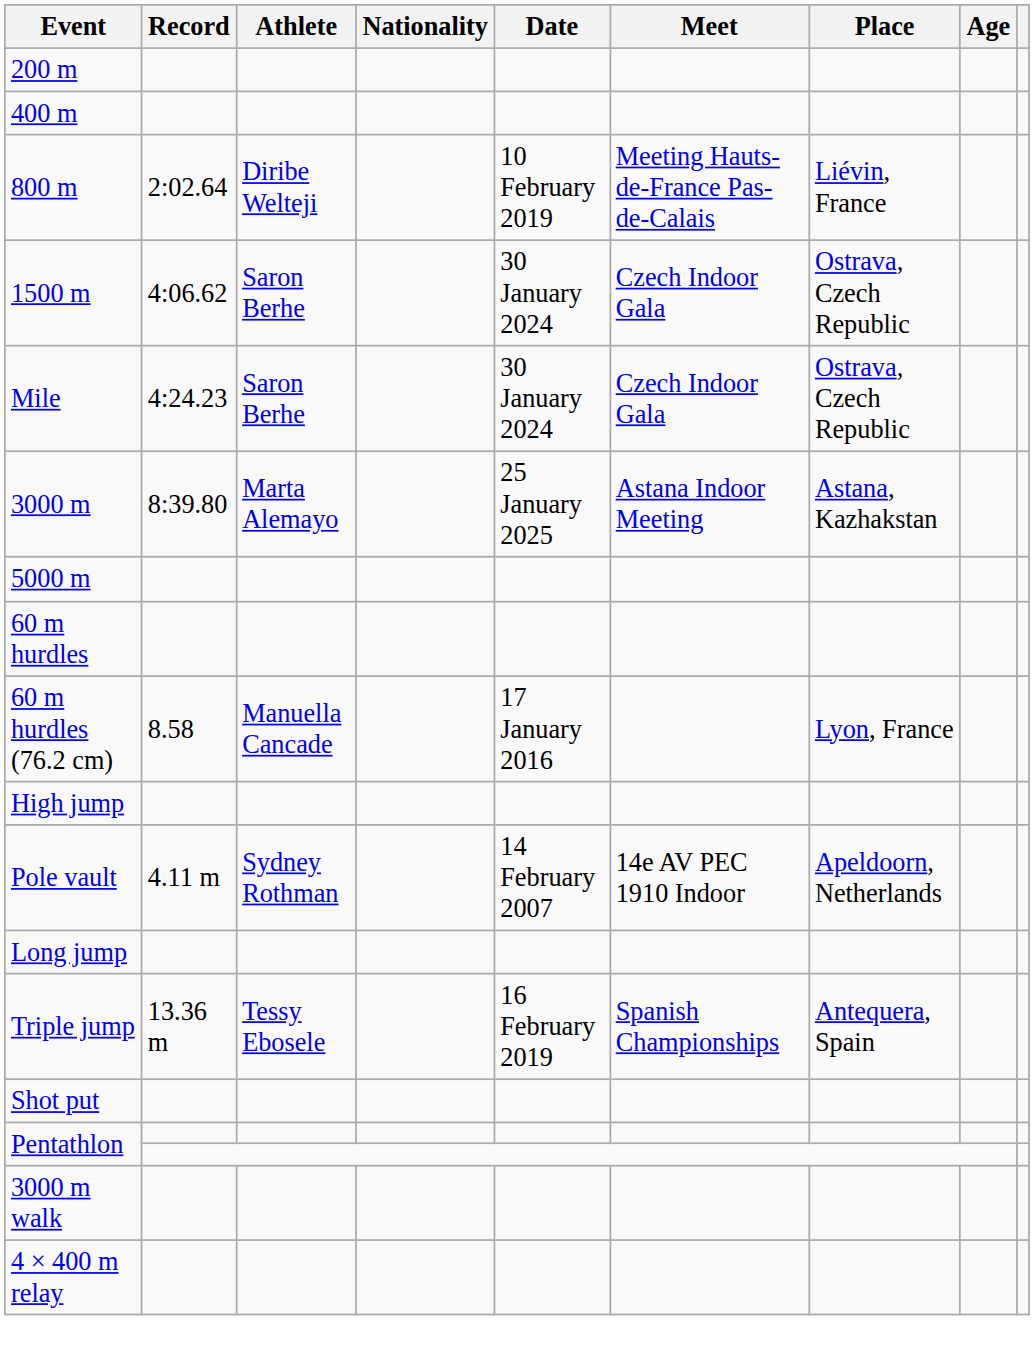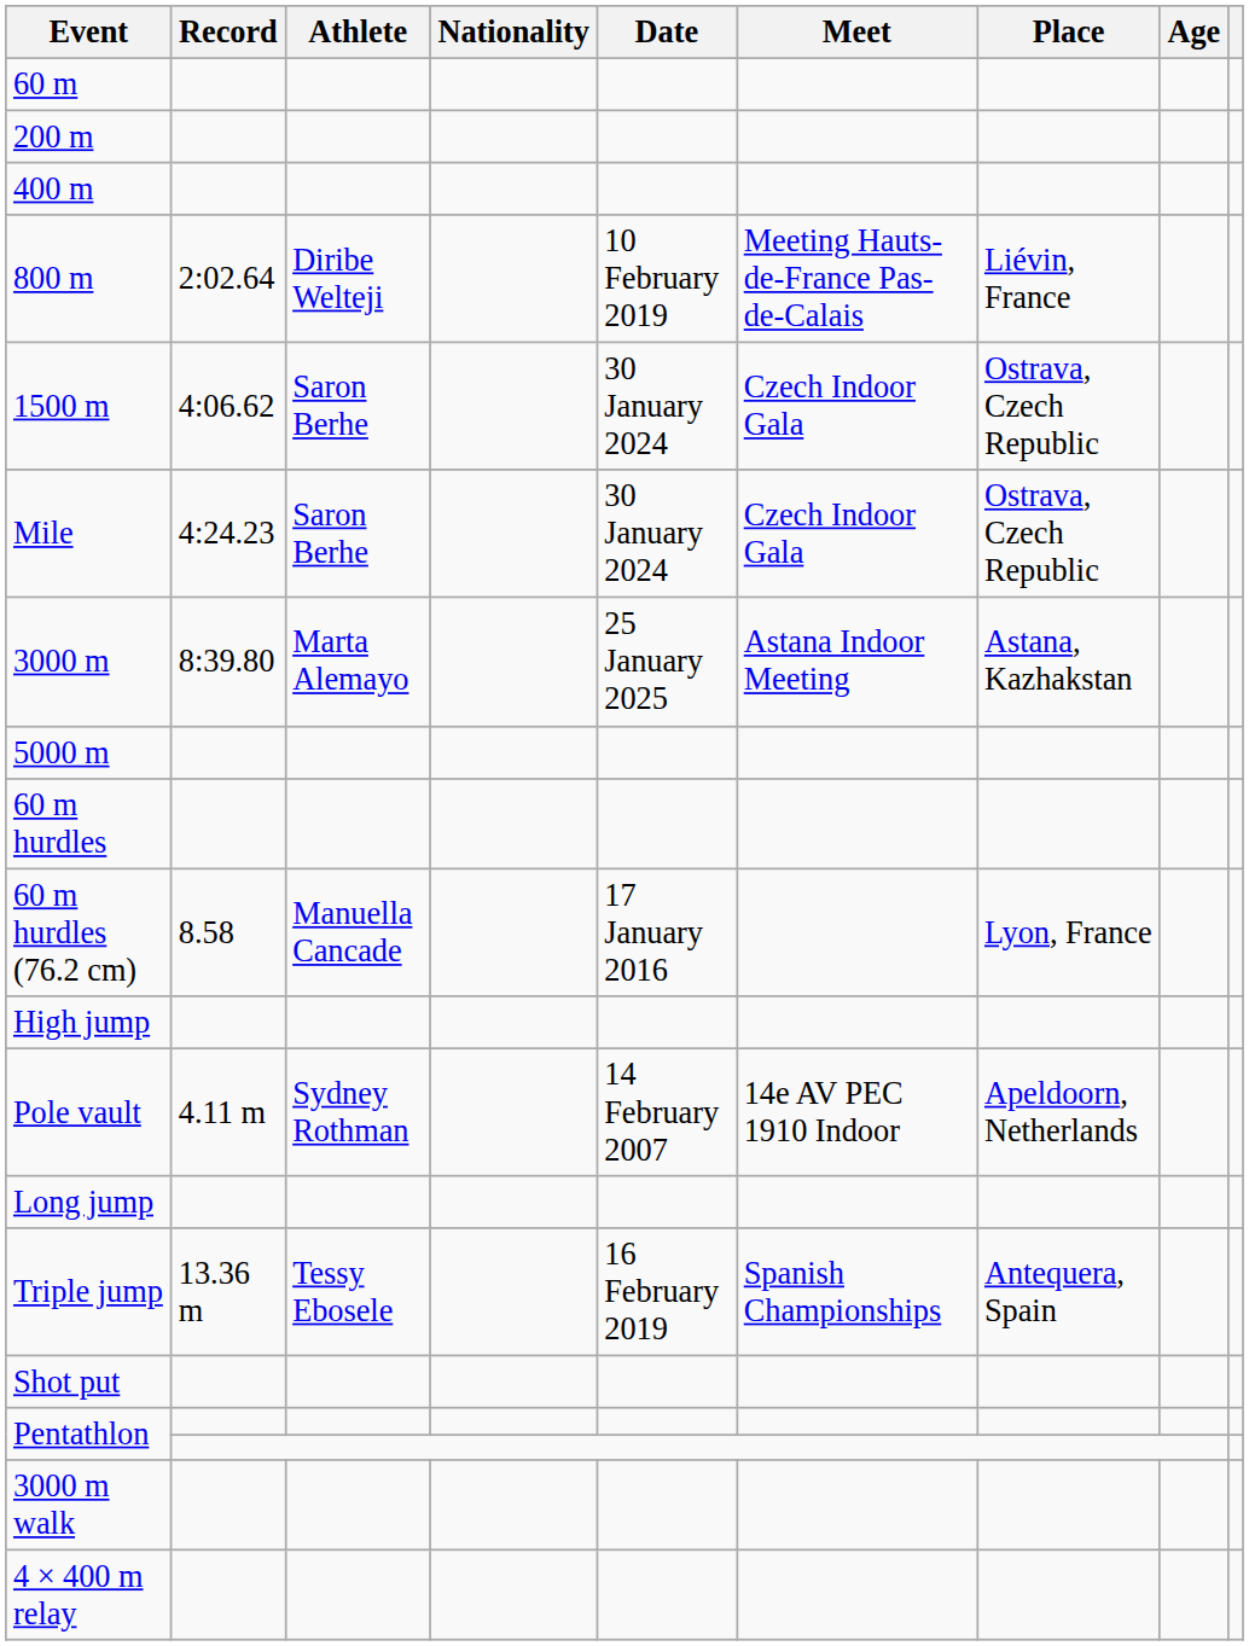 <table class=wikitable style="width: 95%; font-size: 95%;">
 <tr>
 <th>Event</th>
 <th>Record</th>
 <th>Athlete</th>
 <th>Nationality</th>
 <th>Date</th>
 <th>Meet</th>
 <th>Place</th>
 <th>Age</th>
 <th></th>
+</tr>
+<tr>
+<td><a href='#'>60 m</a></td>
+<td></td>
+<td></td>
+<td></td>
+<td></td>
+<td></td>
+<td></td>
+<td></td>
+<td></td>
 </tr>
 <tr>
 <td><a href='#'>200 m</a></td>
 <td></td>
 <td></td>
 <td></td>
 <td></td>
 <td></td>
 <td></td>
 <td></td>
 <td></td>
 </tr>
 <tr>
 <td><a href='#'>400 m</a></td>
 <td></td>
 <td></td>
 <td></td>
 <td></td>
 <td></td>
 <td></td>
 <td></td>
 <td></td>
 </tr>
 <tr>
 <td><a href='#'>800 m</a></td>
 <td>2:02.64</td>
 <td><a href='#'>Diribe Welteji</a></td>
 <td></td>
 <td>10 February 2019</td>
 <td><a href='#'>Meeting Hauts-de-France Pas-de-Calais</a></td>
 <td><a href='#'>Liévin</a>, France</td>
 <td></td>
 <td></td>
 </tr>
 <tr>
 <td><a href='#'>1500 m</a></td>
 <td>4:06.62</td>
 <td><a href='#'>Saron Berhe</a></td>
 <td></td>
 <td>30 January 2024</td>
 <td><a href='#'>Czech Indoor Gala</a></td>
 <td><a href='#'>Ostrava</a>, Czech Republic</td>
 <td></td>
 <td></td>
 </tr>
 <tr>
 <td><a href='#'>Mile</a></td>
 <td>4:24.23</td>
 <td><a href='#'>Saron Berhe</a></td>
 <td></td>
 <td>30 January 2024</td>
 <td><a href='#'>Czech Indoor Gala</a></td>
 <td><a href='#'>Ostrava</a>, Czech Republic</td>
 <td></td>
 <td></td>
 </tr>
 <tr>
 <td><a href='#'>3000 m</a></td>
 <td>8:39.80</td>
 <td><a href='#'>Marta Alemayo</a></td>
 <td></td>
 <td>25 January 2025</td>
 <td><a href='#'>Astana Indoor Meeting</a></td>
 <td><a href='#'>Astana</a>, Kazhakstan</td>
 <td></td>
 <td></td>
 </tr>
 <tr>
 <td><a href='#'>5000 m</a></td>
 <td></td>
 <td></td>
 <td></td>
 <td></td>
 <td></td>
 <td></td>
 <td></td>
 <td></td>
 </tr>
 <tr>
 <td><a href='#'>60 m hurdles</a></td>
 <td></td>
 <td></td>
 <td></td>
 <td></td>
 <td></td>
 <td></td>
 <td></td>
 <td></td>
 </tr>
 <tr>
 <td><a href='#'>60 m hurdles</a> (76.2 cm)</td>
 <td>8.58</td>
 <td><a href='#'>Manuella Cancade</a></td>
 <td></td>
 <td>17 January 2016</td>
 <td></td>
 <td><a href='#'>Lyon</a>, France</td>
 <td></td>
 <td></td>
 </tr>
 <tr>
 <td><a href='#'>High jump</a></td>
 <td></td>
 <td></td>
 <td></td>
 <td></td>
 <td></td>
 <td></td>
 <td></td>
 <td></td>
 </tr>
 <tr>
 <td><a href='#'>Pole vault</a></td>
 <td>4.11 m</td>
 <td><a href='#'>Sydney Rothman</a></td>
 <td></td>
 <td>14 February 2007</td>
 <td>14e AV PEC 1910 Indoor</td>
 <td><a href='#'>Apeldoorn</a>, Netherlands</td>
 <td></td>
 <td></td>
 </tr>
 <tr>
 <td><a href='#'>Long jump</a></td>
 <td></td>
 <td></td>
 <td></td>
 <td></td>
 <td></td>
 <td></td>
 <td></td>
 <td></td>
 </tr>
 <tr>
 <td><a href='#'>Triple jump</a></td>
 <td>13.36 m</td>
 <td><a href='#'>Tessy Ebosele</a></td>
 <td></td>
 <td>16 February 2019</td>
 <td><a href='#'>Spanish Championships</a></td>
 <td><a href='#'>Antequera</a>, Spain</td>
 <td></td>
 <td></td>
 </tr>
 <tr>
 <td><a href='#'>Shot put</a></td>
 <td></td>
 <td></td>
 <td></td>
 <td></td>
 <td></td>
 <td></td>
 <td></td>
 <td></td>
 </tr>
 <tr>
 <td rowspan=2><a href='#'>Pentathlon</a></td>
 <td></td>
 <td></td>
 <td></td>
 <td></td>
 <td></td>
 <td></td>
 <td></td>
 <td></td>
 </tr>
 <tr>
 <td colspan=7></td>
 <td></td>
 </tr>
 <tr>
 <td><a href='#'>3000 m walk</a></td>
 <td></td>
 <td></td>
 <td></td>
 <td></td>
 <td></td>
 <td></td>
 <td></td>
 <td></td>
 </tr>
 <tr>
 <td><a href='#'>4 × 400 m relay</a></td>
 <td></td>
 <td></td>
 <td></td>
 <td></td>
 <td></td>
 <td></td>
 <td></td>
 <td></td>
 </tr>
 </table>
